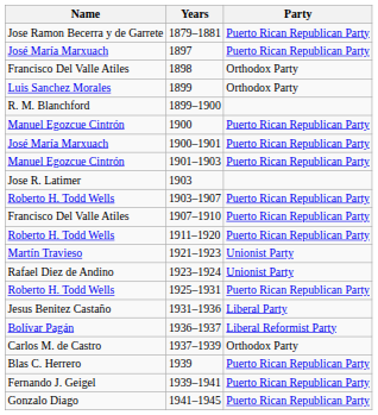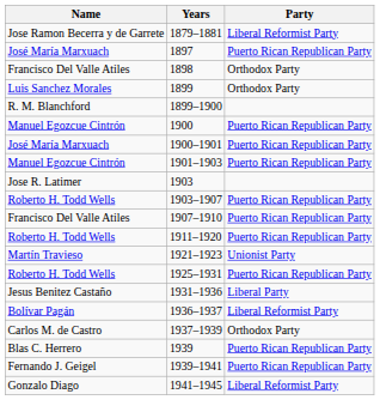 <table class="wikitable">
 <tr>
 <th>Name</th>
 <th>Years</th>
 <th>Party</th>
 </tr>
 <tr>
 <td>Jose Ramon Becerra y de Garrete</td>
 <td>1879–1881</td>
-<td><a href='#'>Puerto Rican Republican Party</a></td>
+<td><a href='#'>Liberal Reformist Party</a></td>
 </tr>
 <tr>
 <td><a href='#'>José María Marxuach</a></td>
 <td>1897</td>
 <td><a href='#'>Puerto Rican Republican Party</a></td>
 </tr>
 <tr>
 <td>Francisco Del Valle Atiles</td>
 <td>1898</td>
 <td>Orthodox Party</td>
 </tr>
 <tr>
 <td><a href='#'>Luis Sanchez Morales</a></td>
 <td>1899</td>
 <td>Orthodox Party</td>
 </tr>
 <tr>
 <td>R. M. Blanchford</td>
 <td>1899–1900</td>
 <td></td>
 </tr>
 <tr>
 <td><a href='#'>Manuel Egozcue Cintrón</a></td>
 <td>1900</td>
 <td><a href='#'>Puerto Rican Republican Party</a></td>
 </tr>
 <tr>
 <td><a href='#'>José María Marxuach</a></td>
 <td>1900–1901</td>
 <td><a href='#'>Puerto Rican Republican Party</a></td>
 </tr>
 <tr>
 <td><a href='#'>Manuel Egozcue Cintrón</a></td>
 <td>1901–1903</td>
 <td><a href='#'>Puerto Rican Republican Party</a></td>
 </tr>
 <tr>
 <td>Jose R. Latimer</td>
 <td>1903</td>
 <td></td>
 </tr>
 <tr>
 <td><a href='#'>Roberto H. Todd Wells</a></td>
 <td>1903–1907</td>
 <td><a href='#'>Puerto Rican Republican Party</a></td>
 </tr>
 <tr>
 <td>Francisco Del Valle Atiles</td>
 <td>1907–1910</td>
 <td><a href='#'>Puerto Rican Republican Party</a></td>
 </tr>
 <tr>
 <td><a href='#'>Roberto H. Todd Wells</a></td>
 <td>1911–1920</td>
 <td><a href='#'>Puerto Rican Republican Party</a></td>
 </tr>
 <tr>
 <td><a href='#'>Martín Travieso</a></td>
 <td>1921–1923</td>
 <td><a href='#'>Unionist Party</a></td>
 </tr>
 <tr>
-<td>Rafael Diez de Andino</td>
-<td>1923–1924</td>
-<td><a href='#'>Unionist Party</a></td>
-</tr>
-<tr>
 <td><a href='#'>Roberto H. Todd Wells</a></td>
 <td>1925–1931</td>
 <td><a href='#'>Puerto Rican Republican Party</a></td>
 </tr>
 <tr>
 <td>Jesus Benitez Castaño</td>
 <td>1931–1936</td>
 <td><a href='#'>Liberal Party</a></td>
 </tr>
 <tr>
 <td><a href='#'>Bolívar Pagán</a></td>
 <td>1936–1937</td>
 <td><a href='#'>Liberal Reformist Party</a></td>
 </tr>
 <tr>
 <td>Carlos M. de Castro</td>
 <td>1937–1939</td>
 <td>Orthodox Party</td>
 </tr>
 <tr>
 <td>Blas C. Herrero</td>
 <td>1939</td>
 <td><a href='#'>Puerto Rican Republican Party</a></td>
 </tr>
 <tr>
 <td>Fernando J. Geigel</td>
 <td>1939–1941</td>
 <td><a href='#'>Puerto Rican Republican Party</a></td>
 </tr>
 <tr>
 <td>Gonzalo Diago</td>
 <td>1941–1945</td>
-<td><a href='#'>Puerto Rican Republican Party</a></td>
+<td><a href='#'>Liberal Reformist Party</a></td>
 </tr>
 </table>
